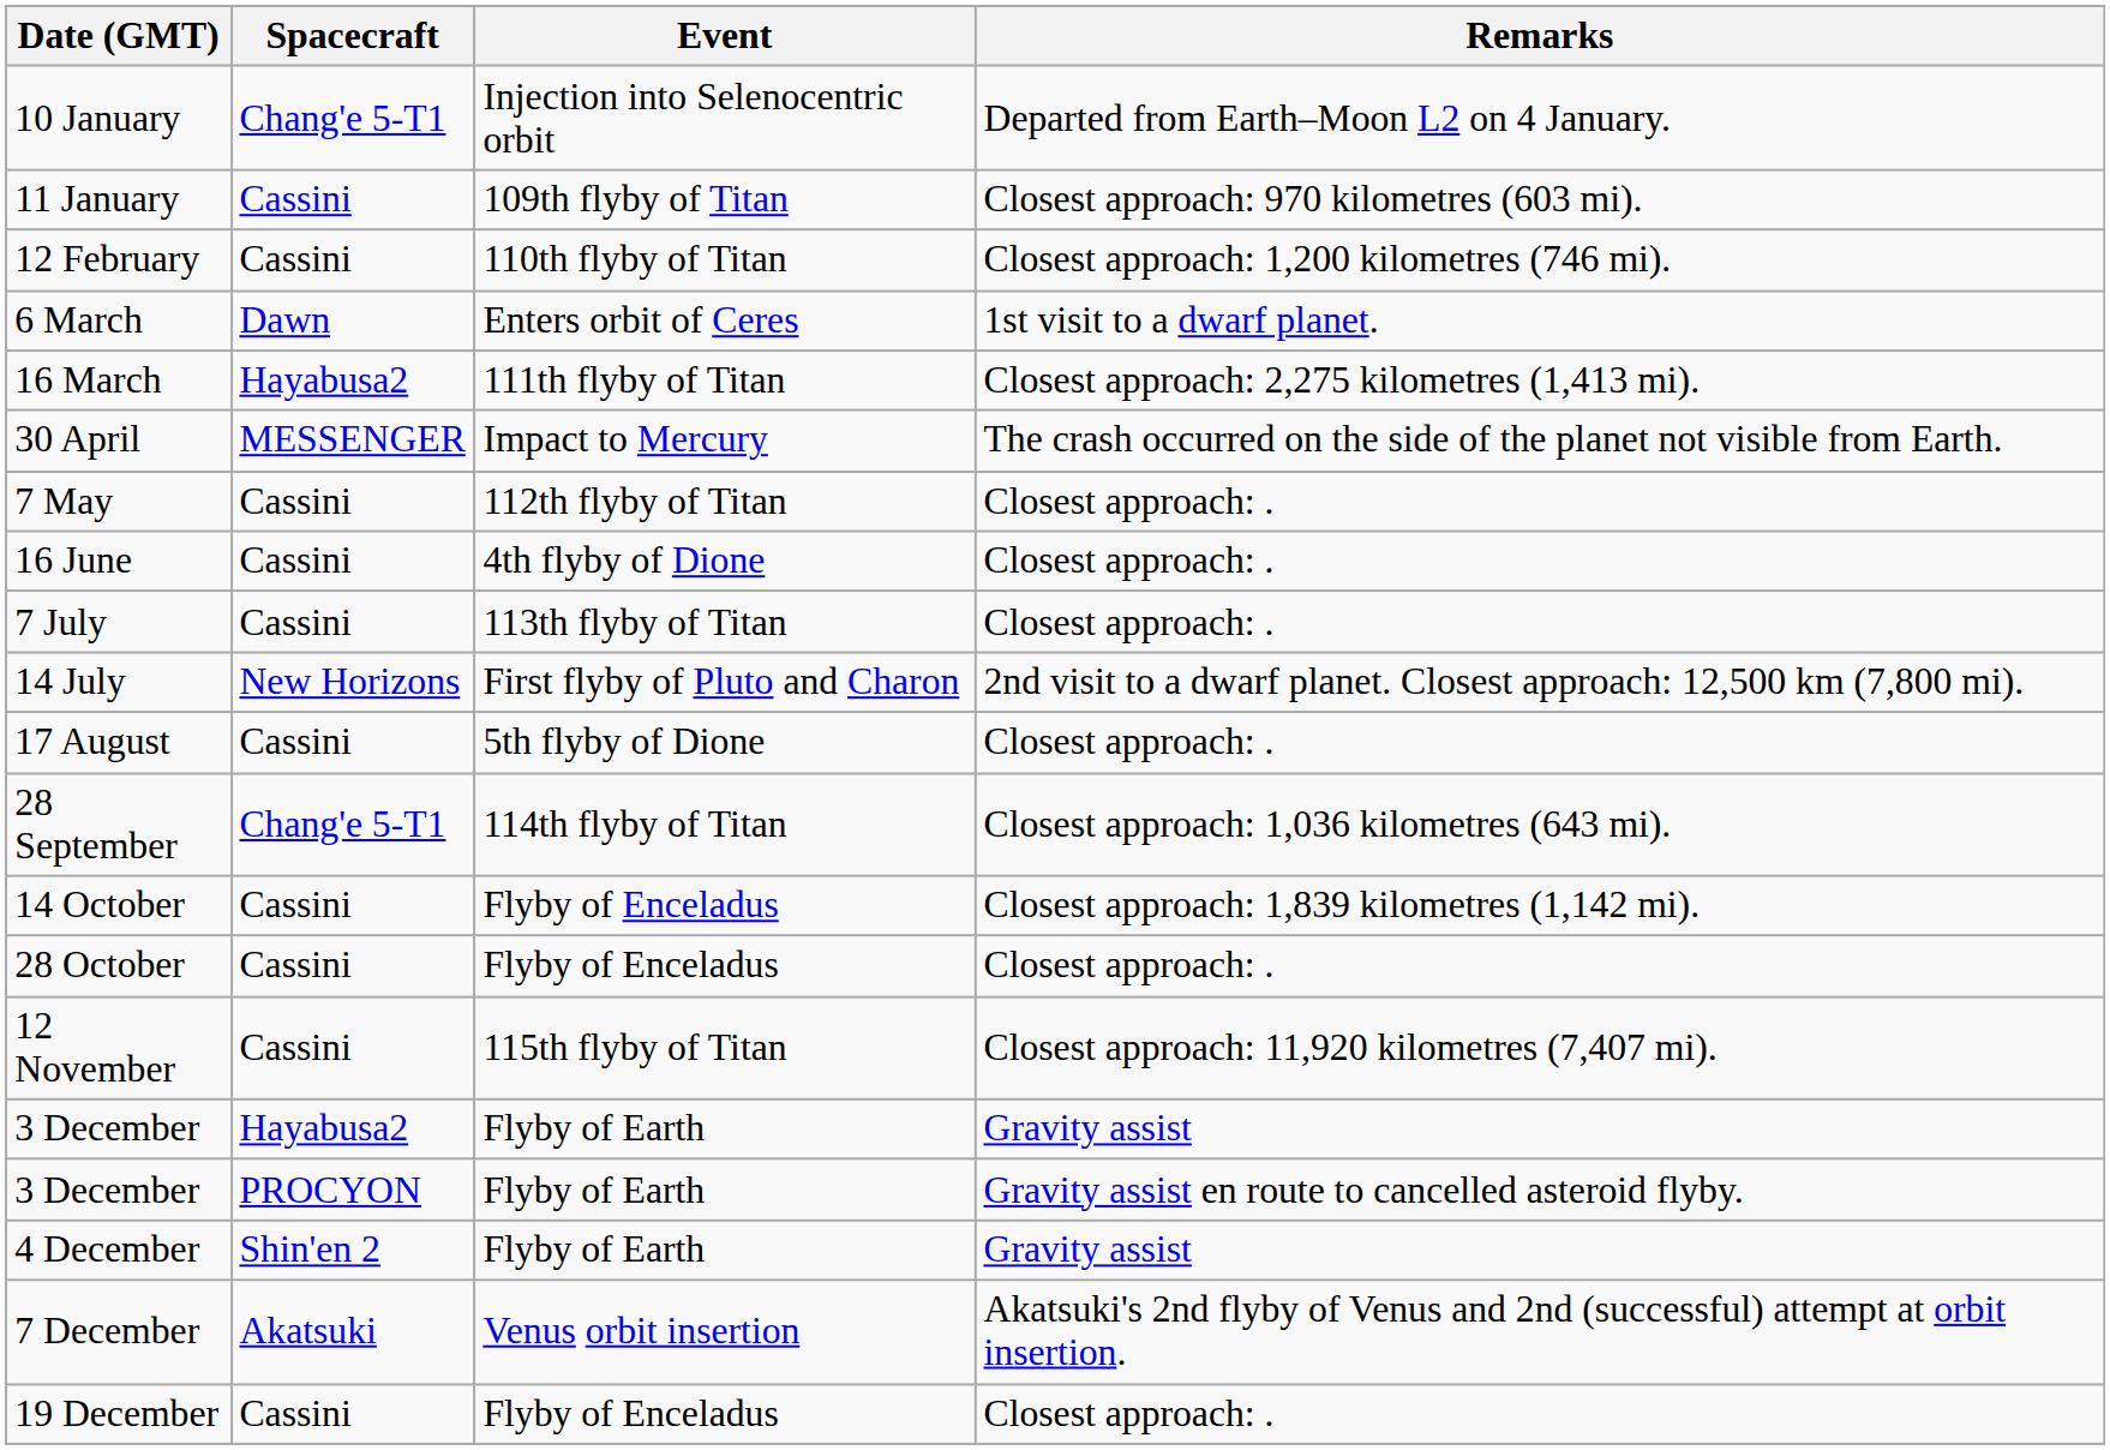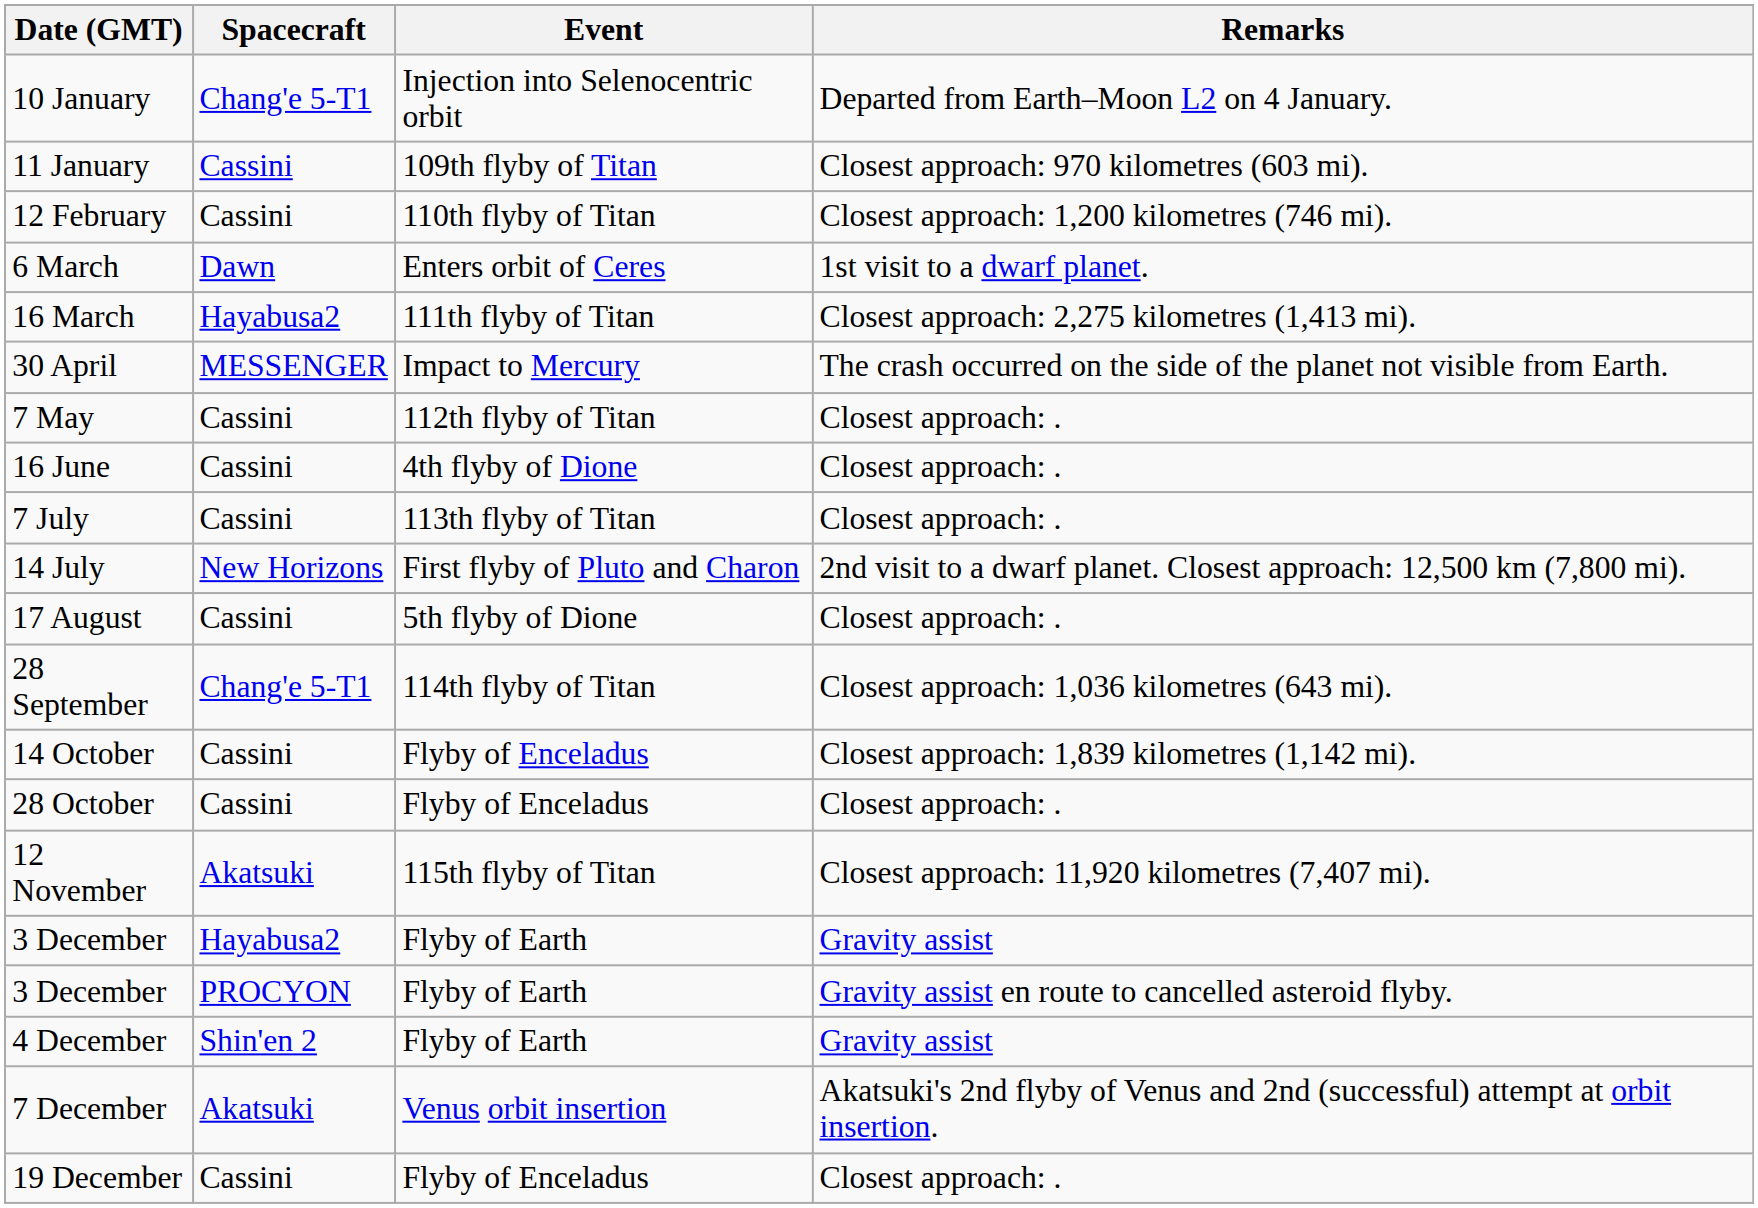 <table class="wikitable" style="width:100%">
 <tr>
 <th>Date (GMT)</th>
 <th>Spacecraft</th>
 <th>Event</th>
 <th>Remarks</th>
 </tr>
 <tr>
 <td>10 January</td>
 <td><a href='#'>Chang'e 5-T1</a></td>
 <td>Injection into Selenocentric orbit</td>
 <td>Departed from Earth–Moon <a href='#'>L2</a> on 4 January.</td>
 </tr>
 <tr>
 <td>11 January</td>
 <td><a href='#'>Cassini</a></td>
 <td>109th flyby of <a href='#'>Titan</a></td>
 <td>Closest approach: 970 kilometres (603 mi).</td>
 </tr>
 <tr>
 <td>12 February</td>
 <td>Cassini</td>
 <td>110th flyby of Titan</td>
 <td>Closest approach: 1,200 kilometres (746 mi).</td>
 </tr>
 <tr>
 <td>6 March</td>
 <td><a href='#'>Dawn</a></td>
 <td>Enters orbit of <a href='#'>Ceres</a></td>
 <td>1st visit to a <a href='#'>dwarf planet</a>.</td>
 </tr>
 <tr>
 <td>16 March</td>
 <td><a href='#'>Hayabusa2</a></td>
 <td>111th flyby of Titan</td>
 <td>Closest approach: 2,275 kilometres (1,413 mi).</td>
 </tr>
 <tr>
 <td>30 April</td>
 <td><a href='#'>MESSENGER</a></td>
 <td>Impact to <a href='#'>Mercury</a></td>
 <td>The crash occurred on the side of the planet not visible from Earth.</td>
 </tr>
 <tr>
 <td>7 May</td>
 <td>Cassini</td>
 <td>112th flyby of Titan</td>
 <td>Closest approach: .</td>
 </tr>
 <tr>
 <td>16 June</td>
 <td>Cassini</td>
 <td>4th flyby of <a href='#'>Dione</a></td>
 <td>Closest approach: .</td>
 </tr>
 <tr>
 <td>7 July</td>
 <td>Cassini</td>
 <td>113th flyby of Titan</td>
 <td>Closest approach: .</td>
 </tr>
 <tr>
 <td>14 July</td>
 <td><a href='#'>New Horizons</a></td>
 <td>First flyby of <a href='#'>Pluto</a> and <a href='#'>Charon</a></td>
 <td>2nd visit to a dwarf planet. Closest approach: 12,500 km (7,800 mi).</td>
 </tr>
 <tr>
 <td>17 August</td>
 <td>Cassini</td>
 <td>5th flyby of Dione</td>
 <td>Closest approach: .</td>
 </tr>
 <tr>
 <td>28 September</td>
 <td><a href='#'>Chang'e 5-T1</a></td>
 <td>114th flyby of Titan</td>
 <td>Closest approach: 1,036 kilometres (643 mi).</td>
 </tr>
 <tr>
 <td>14 October</td>
 <td>Cassini</td>
 <td>Flyby of <a href='#'>Enceladus</a></td>
 <td>Closest approach: 1,839 kilometres (1,142 mi).</td>
 </tr>
 <tr>
 <td>28 October</td>
 <td>Cassini</td>
 <td>Flyby of Enceladus</td>
 <td>Closest approach: .</td>
 </tr>
 <tr>
 <td>12 November</td>
-<td>Cassini</td>
+<td><a href='#'>Akatsuki</a></td>
 <td>115th flyby of Titan</td>
 <td>Closest approach: 11,920 kilometres (7,407 mi).</td>
 </tr>
 <tr>
 <td>3 December</td>
 <td><a href='#'>Hayabusa2</a></td>
 <td>Flyby of Earth</td>
 <td><a href='#'>Gravity assist</a></td>
 </tr>
 <tr>
 <td>3 December</td>
 <td><a href='#'>PROCYON</a></td>
 <td>Flyby of Earth</td>
 <td><a href='#'>Gravity assist</a> en route to cancelled asteroid flyby.</td>
 </tr>
 <tr>
 <td>4 December</td>
 <td><a href='#'>Shin'en 2</a></td>
 <td>Flyby of Earth</td>
 <td><a href='#'>Gravity assist</a></td>
 </tr>
 <tr>
 <td>7 December</td>
 <td><a href='#'>Akatsuki</a></td>
 <td><a href='#'>Venus</a> <a href='#'>orbit insertion</a></td>
 <td>Akatsuki's 2nd flyby of Venus and 2nd (successful) attempt at <a href='#'>orbit insertion</a>.</td>
 </tr>
 <tr>
 <td>19 December</td>
 <td>Cassini</td>
 <td>Flyby of Enceladus</td>
 <td>Closest approach: .</td>
 </tr>
 </table>
